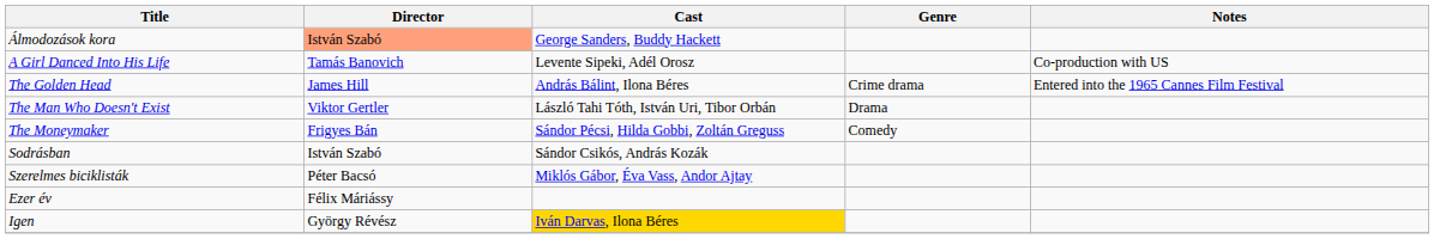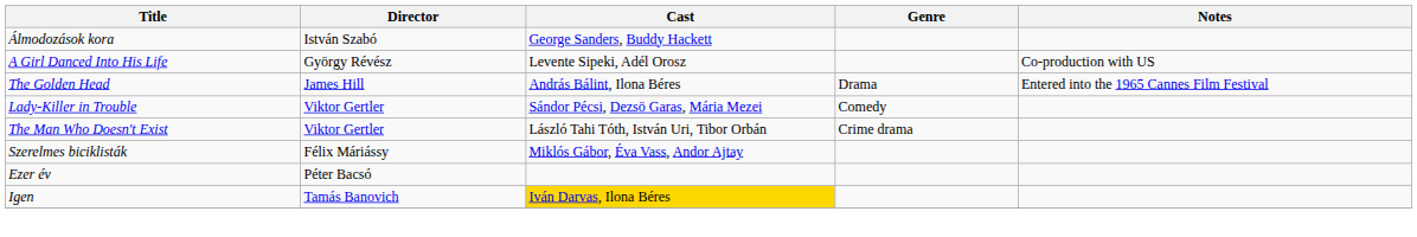 <table class="wikitable" width= "100%">
 <tr>
 <th width=21%>Title</th>
 <th width=16%>Director</th>
 <th width=22%>Cast</th>
 <th width=13%>Genre</th>
 <th width=28%>Notes</th>
 </tr>
 <tr>
 <td><em>Álmodozások kora</em></td>
-<td style="background: lightsalmon;">István Szabó</td>
+<td>István Szabó</td>
 <td><a href='#'>George Sanders</a>, <a href='#'>Buddy Hackett</a></td>
 <td></td>
 <td></td>
 </tr>
 <tr>
 <td><em><a href='#'>A Girl Danced Into His Life</a></em></td>
-<td><a href='#'>Tamás Banovich</a></td>
+<td>György Révész</td>
 <td>Levente Sipeki, Adél Orosz</td>
 <td></td>
 <td>Co-production with US</td>
 </tr>
 <tr>
 <td><em><a href='#'>The Golden Head</a></em></td>
 <td><a href='#'>James Hill</a></td>
 <td><a href='#'>András Bálint</a>, Ilona Béres</td>
-<td>Crime drama</td>
+<td>Drama</td>
 <td>Entered into the <a href='#'>1965 Cannes Film Festival</a></td>
+</tr>
+<tr>
+<td><em><a href='#'>Lady-Killer in Trouble</a></em></td>
+<td><a href='#'>Viktor Gertler</a></td>
+<td><a href='#'>Sándor Pécsi</a>, <a href='#'>Dezsö Garas</a>, <a href='#'>Mária Mezei</a></td>
+<td>Comedy</td>
+<td></td>
 </tr>
 <tr>
 <td><em><a href='#'>The Man Who Doesn't Exist</a></em></td>
 <td><a href='#'>Viktor Gertler</a></td>
 <td>László Tahi Tóth, István Uri, Tibor Orbán</td>
-<td>Drama</td>
-<td></td>
-</tr>
-<tr>
-<td><em><a href='#'>The Moneymaker</a></em></td>
-<td><a href='#'>Frigyes Bán</a></td>
-<td><a href='#'>Sándor Pécsi</a>, <a href='#'>Hilda Gobbi</a>, <a href='#'>Zoltán Greguss</a></td>
-<td>Comedy</td>
-<td></td>
-</tr>
-<tr>
-<td><em>Sodrásban</em></td>
-<td>István Szabó</td>
-<td>Sándor Csikós, András Kozák</td>
-<td></td>
+<td>Crime drama</td>
 <td></td>
 </tr>
 <tr>
 <td><em>Szerelmes biciklisták</em></td>
-<td>Péter Bacsó</td>
+<td>Félix Máriássy</td>
 <td><a href='#'>Miklós Gábor</a>, <a href='#'>Éva Vass</a>, <a href='#'>Andor Ajtay</a></td>
 <td></td>
 <td></td>
 </tr>
 <tr>
 <td><em>Ezer év </em></td>
-<td>Félix Máriássy</td>
+<td>Péter Bacsó</td>
 <td></td>
 <td></td>
 <td></td>
 </tr>
 <tr>
 <td><em>Igen</em></td>
-<td>György Révész</td>
+<td><a href='#'>Tamás Banovich</a></td>
 <td style="background: gold;"><a href='#'>Iván Darvas</a>, Ilona Béres</td>
 <td></td>
 <td></td>
 </tr>
 <tr>
 </tr>
 </table>
